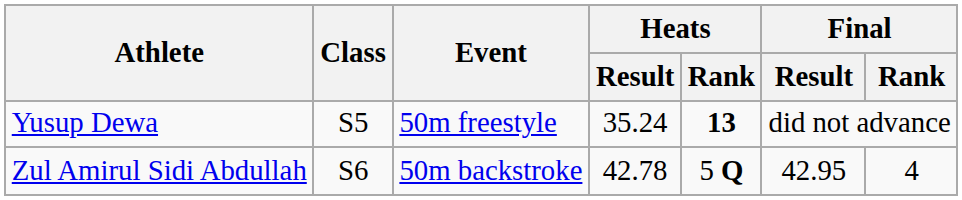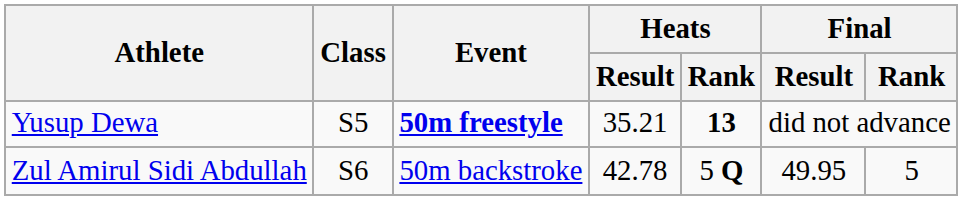 <table class=wikitable style="font-size:90%">
 <tr>
 <th rowspan="2">Athlete</th>
 <th rowspan="2">Class</th>
 <th rowspan="2">Event</th>
 <th colspan="2">Heats</th>
 <th colspan="2">Final</th>
 </tr>
 <tr>
 <th>Result</th>
 <th>Rank</th>
 <th>Result</th>
 <th>Rank</th>
 </tr>
 <tr>
 <td><a href='#'>Yusup Dewa</a></td>
 <td style="text-align:center;">S5</td>
-<td><a href='#'>50m freestyle</a></td>
-<td style="text-align:center;">35.24</td>
+<td><strong><a href='#'>50m freestyle</a></strong></td>
+<td style="text-align:center;">35.21</td>
 <td style="text-align:center;"><strong>13</strong></td>
 <td style="text-align:center;" colspan="2">did not advance</td>
 </tr>
 <tr>
 <td><a href='#'>Zul Amirul Sidi Abdullah</a></td>
 <td style="text-align:center;">S6</td>
 <td><a href='#'>50m backstroke</a></td>
 <td style="text-align:center;">42.78</td>
 <td style="text-align:center;">5 <strong>Q</strong></td>
-<td style="text-align:center;">42.95</td>
-<td style="text-align:center;">4</td>
+<td style="text-align:center;">49.95</td>
+<td style="text-align:center;">5</td>
 </tr>
 </table>
